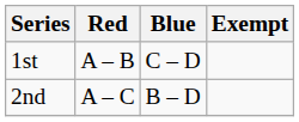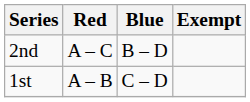 <table class="wikitable">
 <tr>
 <th>Series</th>
 <th>Red</th>
 <th>Blue</th>
 <th>Exempt</th>
 </tr>
 <tr>
+<td>2nd</td>
+<td>A – C</td>
+<td>B – D</td>
+<td></td>
+</tr>
+<tr>
 <td>1st</td>
 <td>A – B</td>
 <td>C – D</td>
 <td></td>
 </tr>
 <tr>
-<td>2nd</td>
-<td>A – C</td>
-<td>B – D</td>
-<td></td>
-</tr>
-<tr>
 </tr>
 </table>
